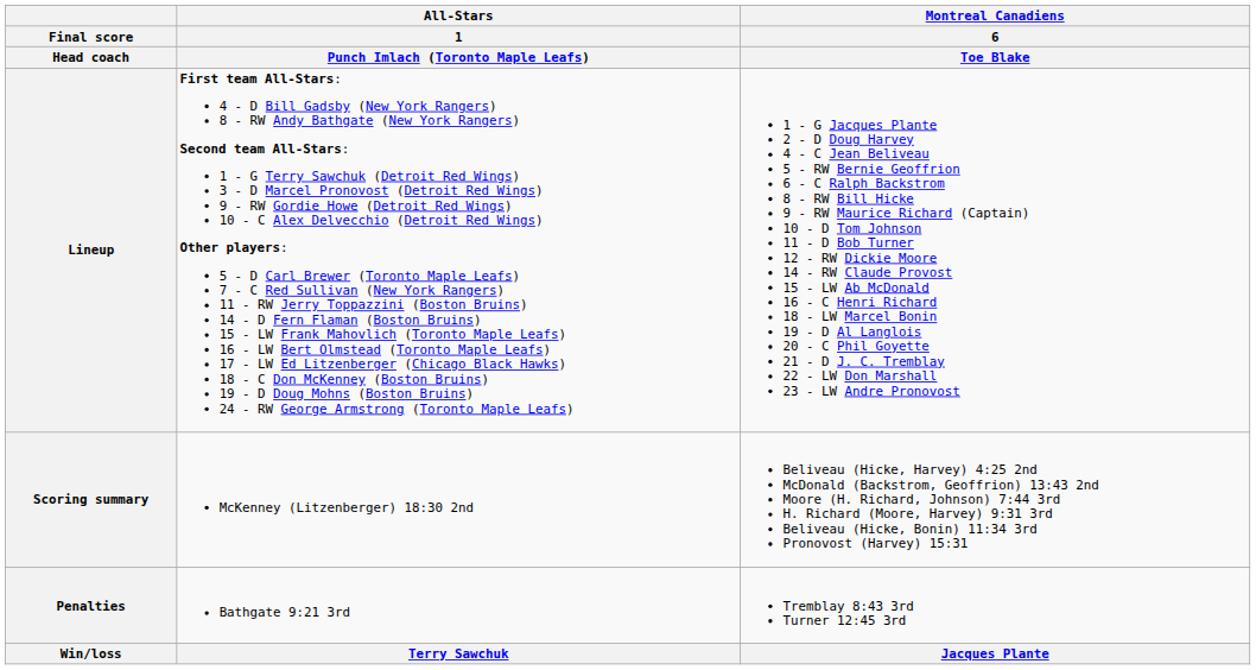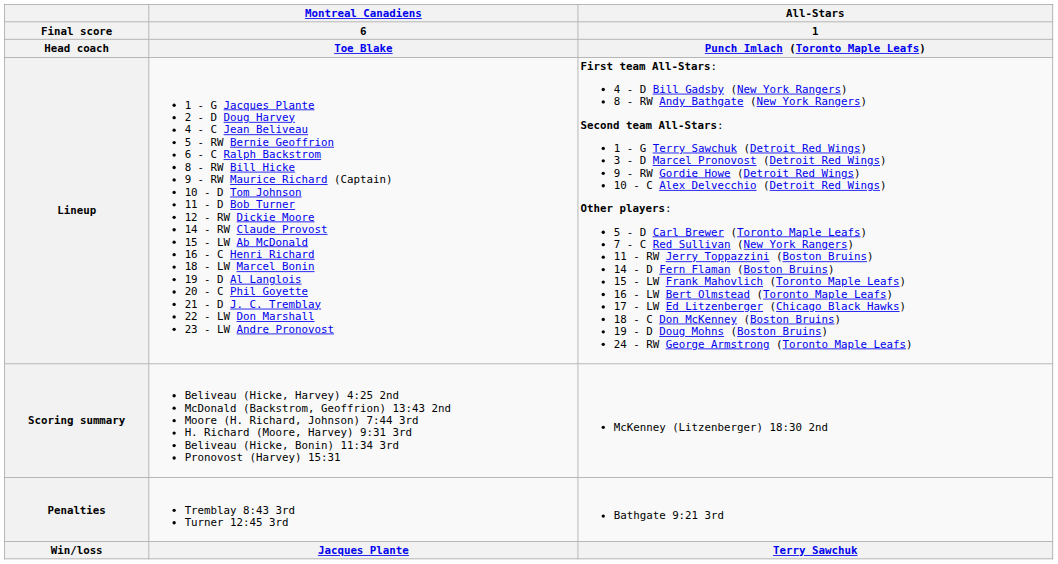 <table class="wikitable" style="width:100%">
 <tr>
 <th></th>
+<th><a href='#'>Montreal Canadiens</a></th>
 <th>All-Stars</th>
-<th><a href='#'>Montreal Canadiens</a></th>
 </tr>
 <tr>
 <th>Final score</th>
+<th>6</th>
 <th>1</th>
-<th>6</th>
 </tr>
 <tr>
 <th>Head coach</th>
+<th><a href='#'>Toe Blake</a></th>
 <th><a href='#'>Punch Imlach</a> (<a href='#'>Toronto Maple Leafs</a>)</th>
-<th><a href='#'>Toe Blake</a></th>
 </tr>
 <tr>
 <th>Lineup</th>
+<td><br><ul><li>1 - G <a href='#'>Jacques Plante</a></li><li>2 - D <a href='#'>Doug Harvey</a></li><li>4 - C <a href='#'>Jean Beliveau</a></li><li>5 - RW <a href='#'>Bernie Geoffrion</a></li><li>6 - C <a href='#'>Ralph Backstrom</a></li><li>8 - RW <a href='#'>Bill Hicke</a></li><li>9 - RW <a href='#'>Maurice Richard</a> (Captain)</li><li>10 - D <a href='#'>Tom Johnson</a></li><li>11 - D <a href='#'>Bob Turner</a></li><li>12 - RW <a href='#'>Dickie Moore</a></li><li>14 - RW <a href='#'>Claude Provost</a></li><li>15 - LW <a href='#'>Ab McDonald</a></li><li>16 - C <a href='#'>Henri Richard</a></li><li>18 - LW <a href='#'>Marcel Bonin</a></li><li>19 - D <a href='#'>Al Langlois</a></li><li>20 - C <a href='#'>Phil Goyette</a></li><li>21 - D <a href='#'>J. C. Tremblay</a></li><li>22 - LW <a href='#'>Don Marshall</a></li><li>23 - LW <a href='#'>Andre Pronovost</a></li></ul></td>
 <td><strong>First team All-Stars</strong>:<br><ul><li>4 - D <a href='#'>Bill Gadsby</a> (<a href='#'>New York Rangers</a>)</li><li>8 - RW <a href='#'>Andy Bathgate</a> (<a href='#'>New York Rangers</a>)</li></ul><strong>Second team All-Stars</strong>:<ul><li>1 - G <a href='#'>Terry Sawchuk</a> (<a href='#'>Detroit Red Wings</a>)</li><li>3 - D <a href='#'>Marcel Pronovost</a> (<a href='#'>Detroit Red Wings</a>)</li><li>9 - RW <a href='#'>Gordie Howe</a> (<a href='#'>Detroit Red Wings</a>)</li><li>10 - C <a href='#'>Alex Delvecchio</a> (<a href='#'>Detroit Red Wings</a>)</li></ul><strong>Other players</strong>:<ul><li>5 - D <a href='#'>Carl Brewer</a> (<a href='#'>Toronto Maple Leafs</a>)</li><li>7 - C <a href='#'>Red Sullivan</a> (<a href='#'>New York Rangers</a>)</li><li>11 - RW <a href='#'>Jerry Toppazzini</a> (<a href='#'>Boston Bruins</a>)</li><li>14 - D <a href='#'>Fern Flaman</a> (<a href='#'>Boston Bruins</a>)</li><li>15 - LW <a href='#'>Frank Mahovlich</a> (<a href='#'>Toronto Maple Leafs</a>)</li><li>16 - LW <a href='#'>Bert Olmstead</a> (<a href='#'>Toronto Maple Leafs</a>)</li><li>17 - LW <a href='#'>Ed Litzenberger</a> (<a href='#'>Chicago Black Hawks</a>)</li><li>18 - C <a href='#'>Don McKenney</a> (<a href='#'>Boston Bruins</a>)</li><li>19 - D <a href='#'>Doug Mohns</a> (<a href='#'>Boston Bruins</a>)</li><li>24 - RW <a href='#'>George Armstrong</a> (<a href='#'>Toronto Maple Leafs</a>)</li></ul></td>
-<td><br><ul><li>1 - G <a href='#'>Jacques Plante</a></li><li>2 - D <a href='#'>Doug Harvey</a></li><li>4 - C <a href='#'>Jean Beliveau</a></li><li>5 - RW <a href='#'>Bernie Geoffrion</a></li><li>6 - C <a href='#'>Ralph Backstrom</a></li><li>8 - RW <a href='#'>Bill Hicke</a></li><li>9 - RW <a href='#'>Maurice Richard</a> (Captain)</li><li>10 - D <a href='#'>Tom Johnson</a></li><li>11 - D <a href='#'>Bob Turner</a></li><li>12 - RW <a href='#'>Dickie Moore</a></li><li>14 - RW <a href='#'>Claude Provost</a></li><li>15 - LW <a href='#'>Ab McDonald</a></li><li>16 - C <a href='#'>Henri Richard</a></li><li>18 - LW <a href='#'>Marcel Bonin</a></li><li>19 - D <a href='#'>Al Langlois</a></li><li>20 - C <a href='#'>Phil Goyette</a></li><li>21 - D <a href='#'>J. C. Tremblay</a></li><li>22 - LW <a href='#'>Don Marshall</a></li><li>23 - LW <a href='#'>Andre Pronovost</a></li></ul></td>
 </tr>
 <tr>
 <th>Scoring summary</th>
+<td><br><ul><li>Beliveau (Hicke, Harvey) 4:25 2nd</li><li>McDonald (Backstrom, Geoffrion) 13:43 2nd</li><li>Moore (H. Richard, Johnson) 7:44 3rd</li><li>H. Richard (Moore, Harvey) 9:31 3rd</li><li>Beliveau (Hicke, Bonin) 11:34 3rd</li><li>Pronovost (Harvey) 15:31</li></ul></td>
 <td><br><ul><li>McKenney (Litzenberger) 18:30 2nd</li></ul></td>
-<td><br><ul><li>Beliveau (Hicke, Harvey) 4:25 2nd</li><li>McDonald (Backstrom, Geoffrion) 13:43 2nd</li><li>Moore (H. Richard, Johnson) 7:44 3rd</li><li>H. Richard (Moore, Harvey) 9:31 3rd</li><li>Beliveau (Hicke, Bonin) 11:34 3rd</li><li>Pronovost (Harvey) 15:31</li></ul></td>
 </tr>
 <tr>
 <th>Penalties</th>
+<td><br><ul><li>Tremblay 8:43 3rd</li><li>Turner 12:45 3rd</li></ul></td>
 <td><br><ul><li>Bathgate 9:21 3rd</li></ul></td>
-<td><br><ul><li>Tremblay 8:43 3rd</li><li>Turner 12:45 3rd</li></ul></td>
 </tr>
 <tr>
 <th>Win/loss</th>
+<th><a href='#'>Jacques Plante</a></th>
 <th><a href='#'>Terry Sawchuk</a></th>
-<th><a href='#'>Jacques Plante</a></th>
 </tr>
 </table>
